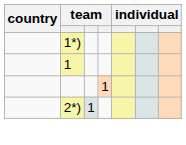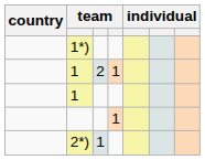 <table class="wikitable">
 <tr>
 <th rowspan="2">country</th>
 <th colspan="3">team</th>
 <th colspan="3">individual</th>
 </tr>
 <tr>
 <th bgcolor="gold"></th>
 <th bgcolor="silver"></th>
 <th bgcolor="#cc9966"></th>
 <th bgcolor="gold"></th>
 <th bgcolor="silver"></th>
 <th bgcolor="#cc9966"></th>
 </tr>
 <tr>
 <td></td>
 <td bgcolor="#F7F6A8">1*)</td>
 <td></td>
 <td></td>
+<td bgcolor="#F7F6A8"></td>
+<td bgcolor="#DCE5E5"></td>
+<td bgcolor="#FFDAB9"></td>
+</tr>
+<tr>
+<td></td>
+<td bgcolor="#F7F6A8">1</td>
+<td bgcolor="#DCE5E5">2</td>
+<td bgcolor="#FFDAB9">1</td>
 <td bgcolor="#F7F6A8"></td>
 <td bgcolor="#DCE5E5"></td>
 <td bgcolor="#FFDAB9"></td>
 </tr>
 <tr>
 <td></td>
 <td bgcolor="#F7F6A8">1</td>
 <td></td>
 <td></td>
 <td bgcolor="#F7F6A8"></td>
 <td bgcolor="#DCE5E5"></td>
 <td bgcolor="#FFDAB9"></td>
 </tr>
 <tr>
 <td></td>
 <td></td>
 <td></td>
 <td bgcolor="#FFDAB9">1</td>
 <td bgcolor="#F7F6A8"></td>
 <td bgcolor="#DCE5E5"></td>
 <td bgcolor="#FFDAB9"></td>
 </tr>
 <tr>
 <td></td>
 <td bgcolor="#F7F6A8">2*)</td>
 <td bgcolor="#DCE5E5">1</td>
 <td></td>
 <td bgcolor="#F7F6A8"></td>
 <td bgcolor="#DCE5E5"></td>
 <td bgcolor="#FFDAB9"></td>
 </tr>
 </table>
